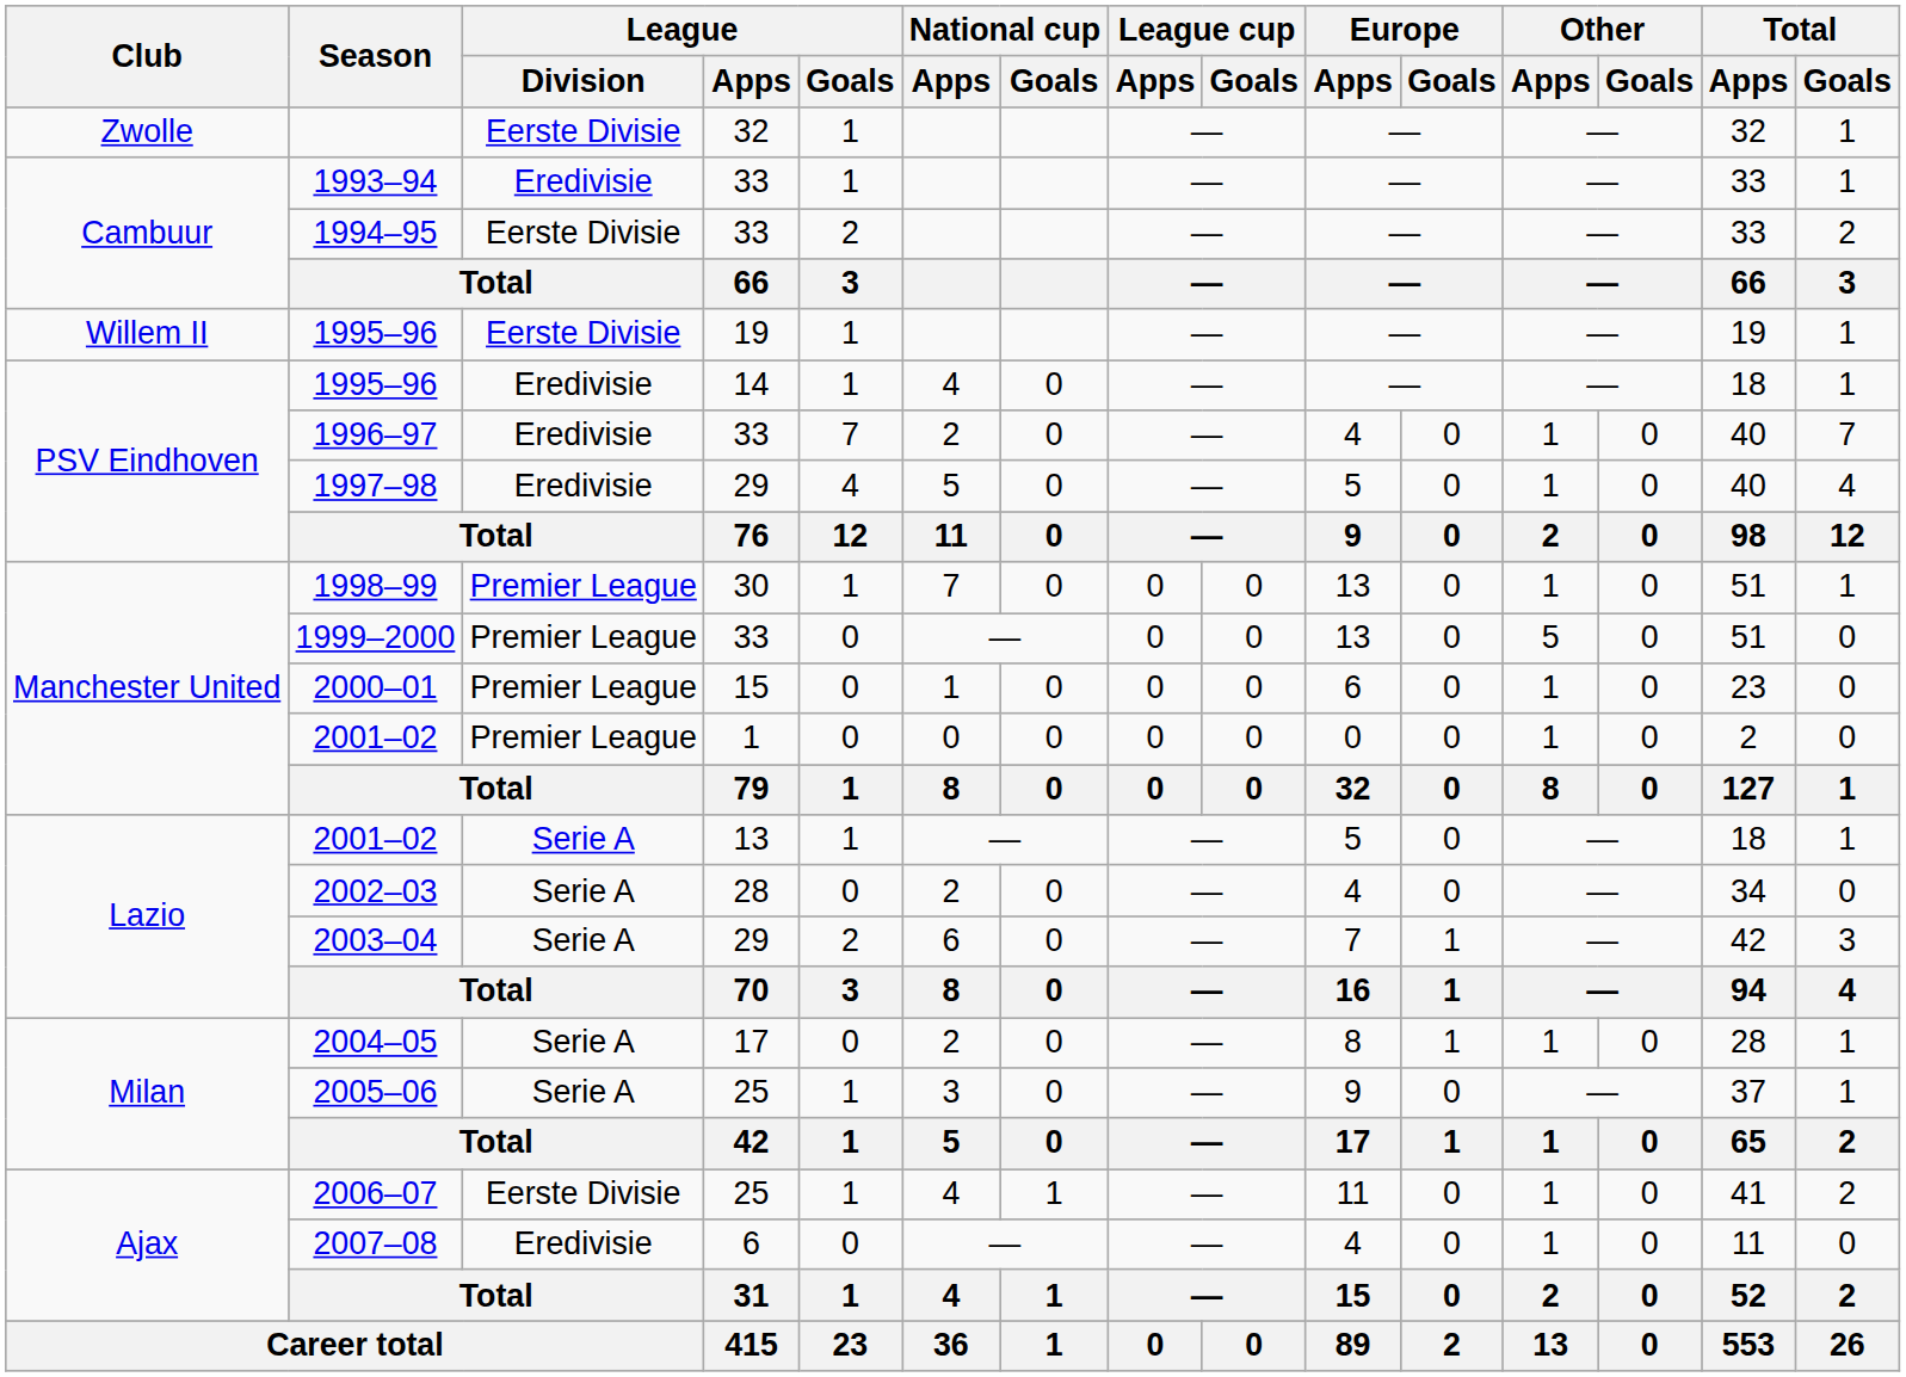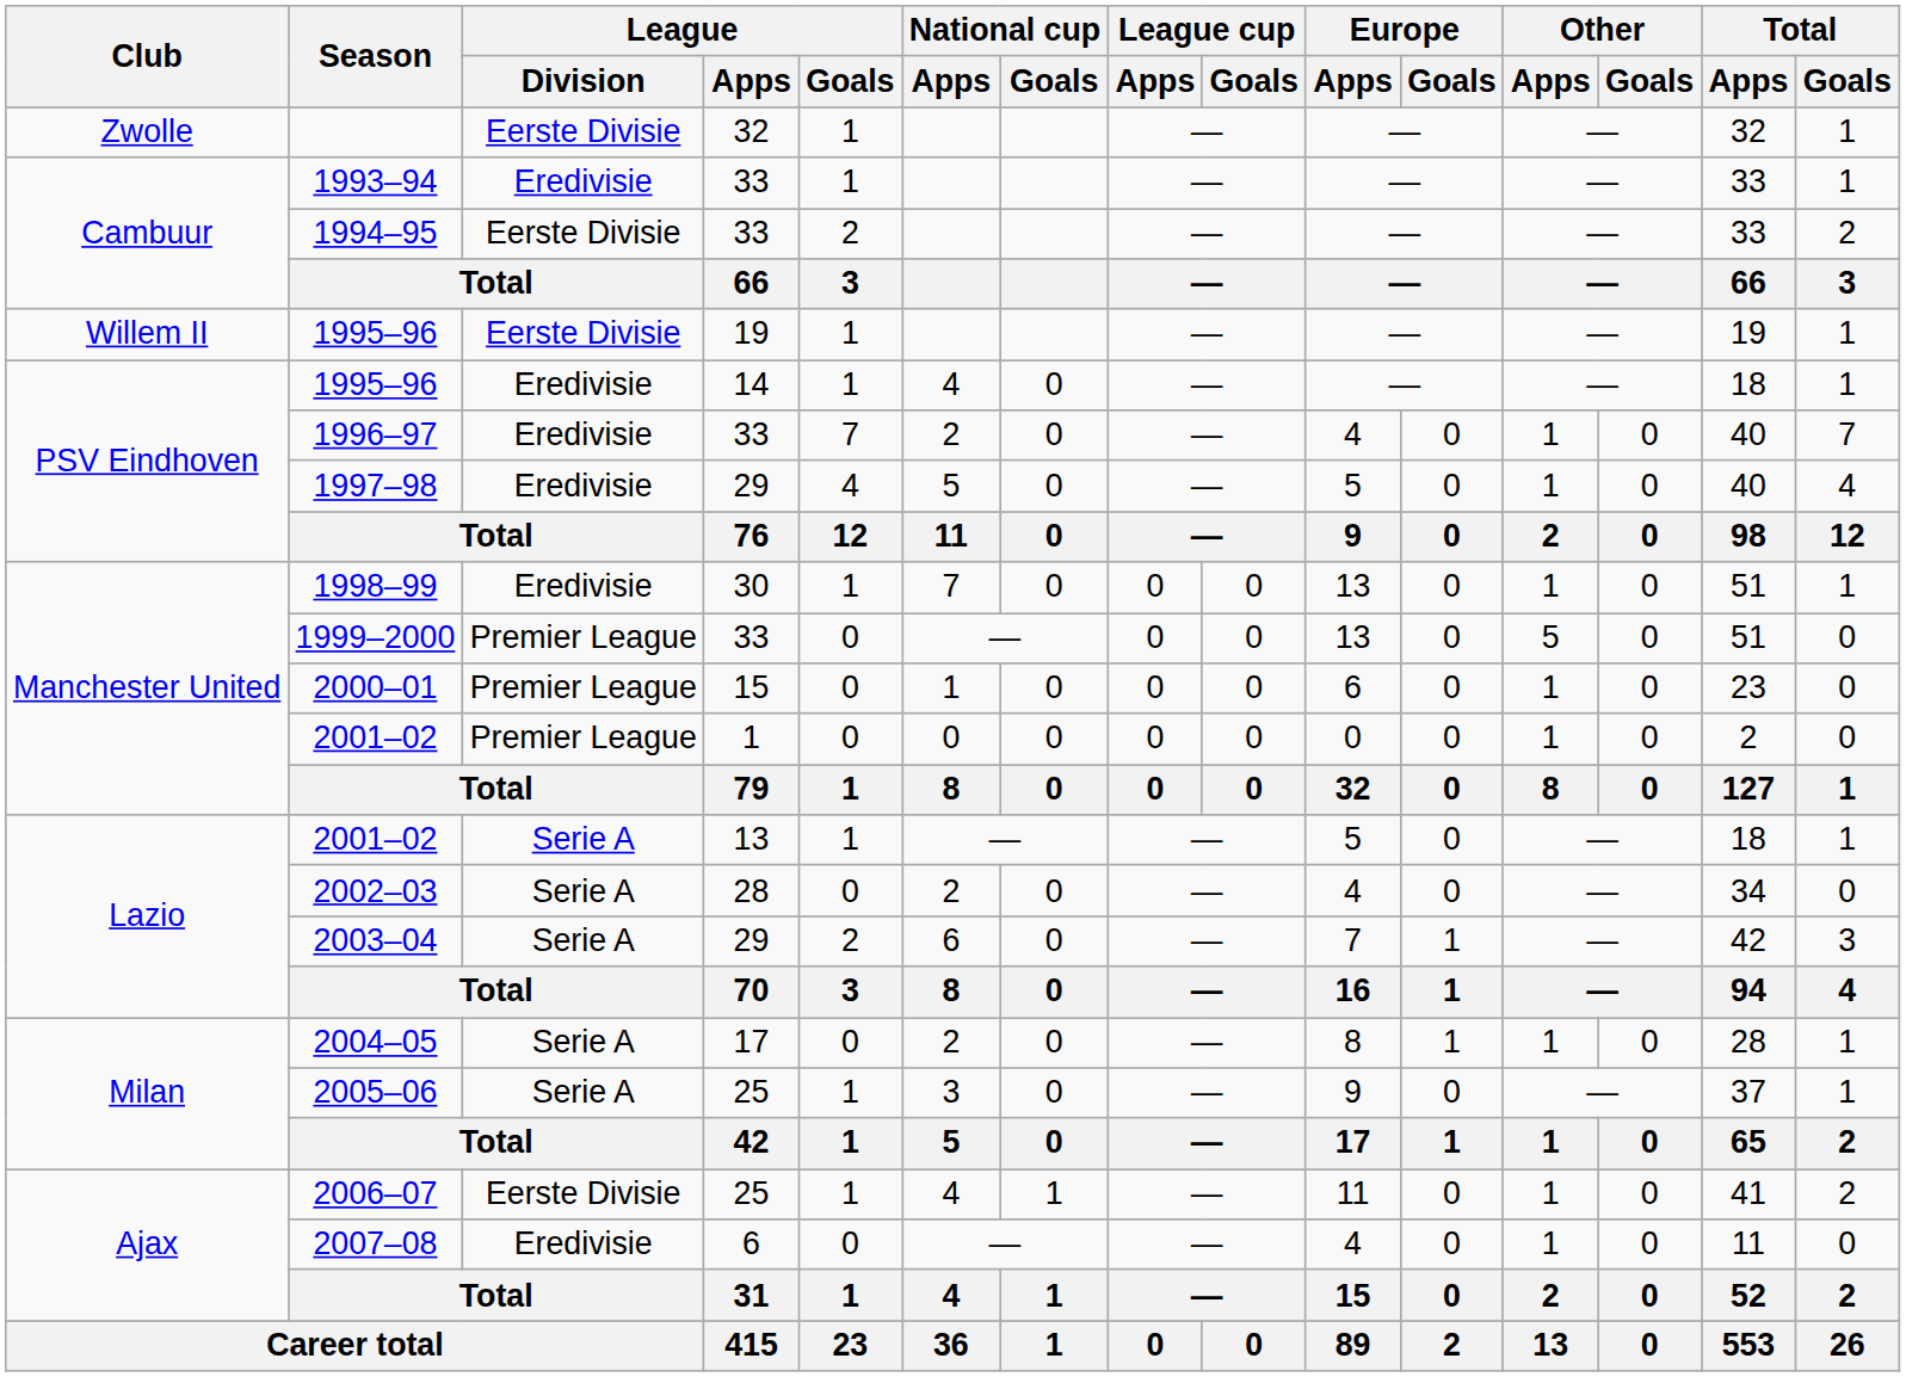 <table class="wikitable" style="text-align:center">
 <tr>
 <th rowspan=2>Club</th>
 <th rowspan=2>Season</th>
 <th colspan=3>League</th>
 <th colspan=2>National cup</th>
 <th colspan=2>League cup</th>
 <th colspan=2>Europe</th>
 <th colspan=2>Other</th>
 <th colspan=2>Total</th>
 </tr>
 <tr>
 <th>Division</th>
 <th>Apps</th>
 <th>Goals</th>
 <th>Apps</th>
 <th>Goals</th>
 <th>Apps</th>
 <th>Goals</th>
 <th>Apps</th>
 <th>Goals</th>
 <th>Apps</th>
 <th>Goals</th>
 <th>Apps</th>
 <th>Goals</th>
 </tr>
 <tr>
 <td><a href='#'>Zwolle</a></td>
 <td></td>
 <td><a href='#'>Eerste Divisie</a></td>
 <td>32</td>
 <td>1</td>
 <td></td>
 <td></td>
 <td colspan=2>—</td>
 <td colspan=2>—</td>
 <td colspan=2>—</td>
 <td>32</td>
 <td>1</td>
 </tr>
 <tr>
 <td rowspan=3><a href='#'>Cambuur</a></td>
 <td><a href='#'>1993–94</a></td>
 <td><a href='#'>Eredivisie</a></td>
 <td>33</td>
 <td>1</td>
 <td></td>
 <td></td>
 <td colspan=2>—</td>
 <td colspan=2>—</td>
 <td colspan=2>—</td>
 <td>33</td>
 <td>1</td>
 </tr>
 <tr>
 <td><a href='#'>1994–95</a></td>
 <td>Eerste Divisie</td>
 <td>33</td>
 <td>2</td>
 <td></td>
 <td></td>
 <td colspan=2>—</td>
 <td colspan=2>—</td>
 <td colspan=2>—</td>
 <td>33</td>
 <td>2</td>
 </tr>
 <tr>
 <th colspan=2>Total</th>
 <th>66</th>
 <th>3</th>
 <th></th>
 <th></th>
 <th colspan=2>—</th>
 <th colspan=2>—</th>
 <th colspan=2>—</th>
 <th>66</th>
 <th>3</th>
 </tr>
 <tr>
 <td><a href='#'>Willem II</a></td>
 <td><a href='#'>1995–96</a></td>
 <td><a href='#'>Eerste Divisie</a></td>
 <td>19</td>
 <td>1</td>
 <td></td>
 <td></td>
 <td colspan=2>—</td>
 <td colspan=2>—</td>
 <td colspan=2>—</td>
 <td>19</td>
 <td>1</td>
 </tr>
 <tr>
 <td rowspan=4><a href='#'>PSV Eindhoven</a></td>
 <td><a href='#'>1995–96</a></td>
 <td>Eredivisie</td>
 <td>14</td>
 <td>1</td>
 <td>4</td>
 <td>0</td>
 <td colspan=2>—</td>
 <td colspan=2>—</td>
 <td colspan=2>—</td>
 <td>18</td>
 <td>1</td>
 </tr>
 <tr>
 <td><a href='#'>1996–97</a></td>
 <td>Eredivisie</td>
 <td>33</td>
 <td>7</td>
 <td>2</td>
 <td>0</td>
 <td colspan=2>—</td>
 <td>4</td>
 <td>0</td>
 <td>1</td>
 <td>0</td>
 <td>40</td>
 <td>7</td>
 </tr>
 <tr>
 <td><a href='#'>1997–98</a></td>
 <td>Eredivisie</td>
 <td>29</td>
 <td>4</td>
 <td>5</td>
 <td>0</td>
 <td colspan=2>—</td>
 <td>5</td>
 <td>0</td>
 <td>1</td>
 <td>0</td>
 <td>40</td>
 <td>4</td>
 </tr>
 <tr>
 <th colspan=2>Total</th>
 <th>76</th>
 <th>12</th>
 <th>11</th>
 <th>0</th>
 <th colspan=2>—</th>
 <th>9</th>
 <th>0</th>
 <th>2</th>
 <th>0</th>
 <th>98</th>
 <th>12</th>
 </tr>
 <tr>
 <td rowspan=5><a href='#'>Manchester United</a></td>
 <td><a href='#'>1998–99</a></td>
-<td><a href='#'>Premier League</a></td>
+<td>Eredivisie</td>
 <td>30</td>
 <td>1</td>
 <td>7</td>
 <td>0</td>
 <td>0</td>
 <td>0</td>
 <td>13</td>
 <td>0</td>
 <td>1</td>
 <td>0</td>
 <td>51</td>
 <td>1</td>
 </tr>
 <tr>
 <td><a href='#'>1999–2000</a></td>
 <td>Premier League</td>
 <td>33</td>
 <td>0</td>
 <td colspan="2">—</td>
 <td>0</td>
 <td>0</td>
 <td>13</td>
 <td>0</td>
 <td>5</td>
 <td>0</td>
 <td>51</td>
 <td>0</td>
 </tr>
 <tr>
 <td><a href='#'>2000–01</a></td>
 <td>Premier League</td>
 <td>15</td>
 <td>0</td>
 <td>1</td>
 <td>0</td>
 <td>0</td>
 <td>0</td>
 <td>6</td>
 <td>0</td>
 <td>1</td>
 <td>0</td>
 <td>23</td>
 <td>0</td>
 </tr>
 <tr>
 <td><a href='#'>2001–02</a></td>
 <td>Premier League</td>
 <td>1</td>
 <td>0</td>
 <td>0</td>
 <td>0</td>
 <td>0</td>
 <td>0</td>
 <td>0</td>
 <td>0</td>
 <td>1</td>
 <td>0</td>
 <td>2</td>
 <td>0</td>
 </tr>
 <tr>
 <th colspan=2>Total</th>
 <th>79</th>
 <th>1</th>
 <th>8</th>
 <th>0</th>
 <th>0</th>
 <th>0</th>
 <th>32</th>
 <th>0</th>
 <th>8</th>
 <th>0</th>
 <th>127</th>
 <th>1</th>
 </tr>
 <tr>
 <td rowspan=4><a href='#'>Lazio</a></td>
 <td><a href='#'>2001–02</a></td>
 <td><a href='#'>Serie A</a></td>
 <td>13</td>
 <td>1</td>
 <td colspan=2>—</td>
 <td colspan=2>—</td>
 <td>5</td>
 <td>0</td>
 <td colspan=2>—</td>
 <td>18</td>
 <td>1</td>
 </tr>
 <tr>
 <td><a href='#'>2002–03</a></td>
 <td>Serie A</td>
 <td>28</td>
 <td>0</td>
 <td>2</td>
 <td>0</td>
 <td colspan=2>—</td>
 <td>4</td>
 <td>0</td>
 <td colspan=2>—</td>
 <td>34</td>
 <td>0</td>
 </tr>
 <tr>
 <td><a href='#'>2003–04</a></td>
 <td>Serie A</td>
 <td>29</td>
 <td>2</td>
 <td>6</td>
 <td>0</td>
 <td colspan=2>—</td>
 <td>7</td>
 <td>1</td>
 <td colspan=2>—</td>
 <td>42</td>
 <td>3</td>
 </tr>
 <tr>
 <th colspan=2>Total</th>
 <th>70</th>
 <th>3</th>
 <th>8</th>
 <th>0</th>
 <th colspan=2>—</th>
 <th>16</th>
 <th>1</th>
 <th colspan=2>—</th>
 <th>94</th>
 <th>4</th>
 </tr>
 <tr>
 <td rowspan=3><a href='#'>Milan</a></td>
 <td><a href='#'>2004–05</a></td>
 <td>Serie A</td>
 <td>17</td>
 <td>0</td>
 <td>2</td>
 <td>0</td>
 <td colspan=2>—</td>
 <td>8</td>
 <td>1</td>
 <td>1</td>
 <td>0</td>
 <td>28</td>
 <td>1</td>
 </tr>
 <tr>
 <td><a href='#'>2005–06</a></td>
 <td>Serie A</td>
 <td>25</td>
 <td>1</td>
 <td>3</td>
 <td>0</td>
 <td colspan=2>—</td>
 <td>9</td>
 <td>0</td>
 <td colspan=2>—</td>
 <td>37</td>
 <td>1</td>
 </tr>
 <tr>
 <th colspan=2>Total</th>
 <th>42</th>
 <th>1</th>
 <th>5</th>
 <th>0</th>
 <th colspan=2>—</th>
 <th>17</th>
 <th>1</th>
 <th>1</th>
 <th>0</th>
 <th>65</th>
 <th>2</th>
 </tr>
 <tr>
 <td rowspan=3><a href='#'>Ajax</a></td>
 <td><a href='#'>2006–07</a></td>
 <td>Eerste Divisie</td>
 <td>25</td>
 <td>1</td>
 <td>4</td>
 <td>1</td>
 <td colspan=2>—</td>
 <td>11</td>
 <td>0</td>
 <td>1</td>
 <td>0</td>
 <td>41</td>
 <td>2</td>
 </tr>
 <tr>
 <td><a href='#'>2007–08</a></td>
 <td>Eredivisie</td>
 <td>6</td>
 <td>0</td>
 <td colspan=2>—</td>
 <td colspan=2>—</td>
 <td>4</td>
 <td>0</td>
 <td>1</td>
 <td>0</td>
 <td>11</td>
 <td>0</td>
 </tr>
 <tr>
 <th colspan=2>Total</th>
 <th>31</th>
 <th>1</th>
 <th>4</th>
 <th>1</th>
 <th colspan=2>—</th>
 <th>15</th>
 <th>0</th>
 <th>2</th>
 <th>0</th>
 <th>52</th>
 <th>2</th>
 </tr>
 <tr>
 <th colspan=3>Career total</th>
 <th>415</th>
 <th>23</th>
 <th>36</th>
 <th>1</th>
 <th>0</th>
 <th>0</th>
 <th>89</th>
 <th>2</th>
 <th>13</th>
 <th>0</th>
 <th>553</th>
 <th>26</th>
 </tr>
 </table>
